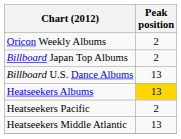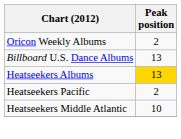 <table class="wikitable sortable">
 <tr>
 <th>Chart (2012)</th>
 <th>Peak<br>position</th>
 </tr>
 <tr>
 <td><a href='#'>Oricon</a> Weekly Albums</td>
-<td align="center">2</td>
-</tr>
-<tr>
-<td><em><a href='#'>Billboard</a></em> Japan Top Albums</td>
 <td align="center">2</td>
 </tr>
 <tr>
 <td><em>Billboard</em> U.S. <a href='#'>Dance Albums</a></td>
 <td align="center">13</td>
 </tr>
 <tr>
 <td><a href='#'>Heatseekers Albums</a></td>
 <td align="center" style="background: gold;">13</td>
 </tr>
 <tr>
 <td>Heatseekers Pacific</td>
 <td align="center">2</td>
 </tr>
 <tr>
 <td>Heatseekers Middle Atlantic</td>
-<td align="center">13</td>
+<td align="center">10</td>
 </tr>
 <tr>
 </tr>
 </table>
